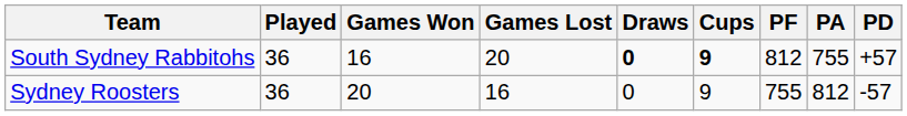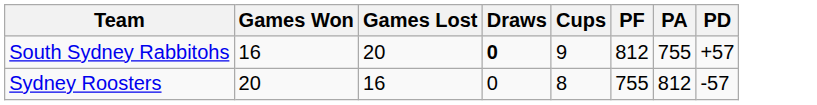 <table class="wikitable sortable" style="text-align:left;">
 <tr>
 <th>Team</th>
-<th>Played</th>
 <th>Games Won</th>
 <th>Games Lost</th>
 <th>Draws</th>
 <th>Cups</th>
 <th>PF</th>
 <th>PA</th>
 <th>PD</th>
 </tr>
 <tr>
 <td> <a href='#'>South Sydney Rabbitohs</a></td>
-<td>36</td>
 <td>16</td>
 <td>20</td>
 <td><strong>0</strong></td>
-<td><strong>9</strong></td>
+<td>9</td>
 <td>812</td>
 <td>755</td>
 <td>+57</td>
 </tr>
 <tr>
 <td> <a href='#'>Sydney Roosters</a></td>
-<td>36</td>
 <td>20</td>
 <td>16</td>
 <td>0</td>
-<td>9</td>
+<td>8</td>
 <td>755</td>
 <td>812</td>
 <td>-57</td>
 </tr>
 </table>
